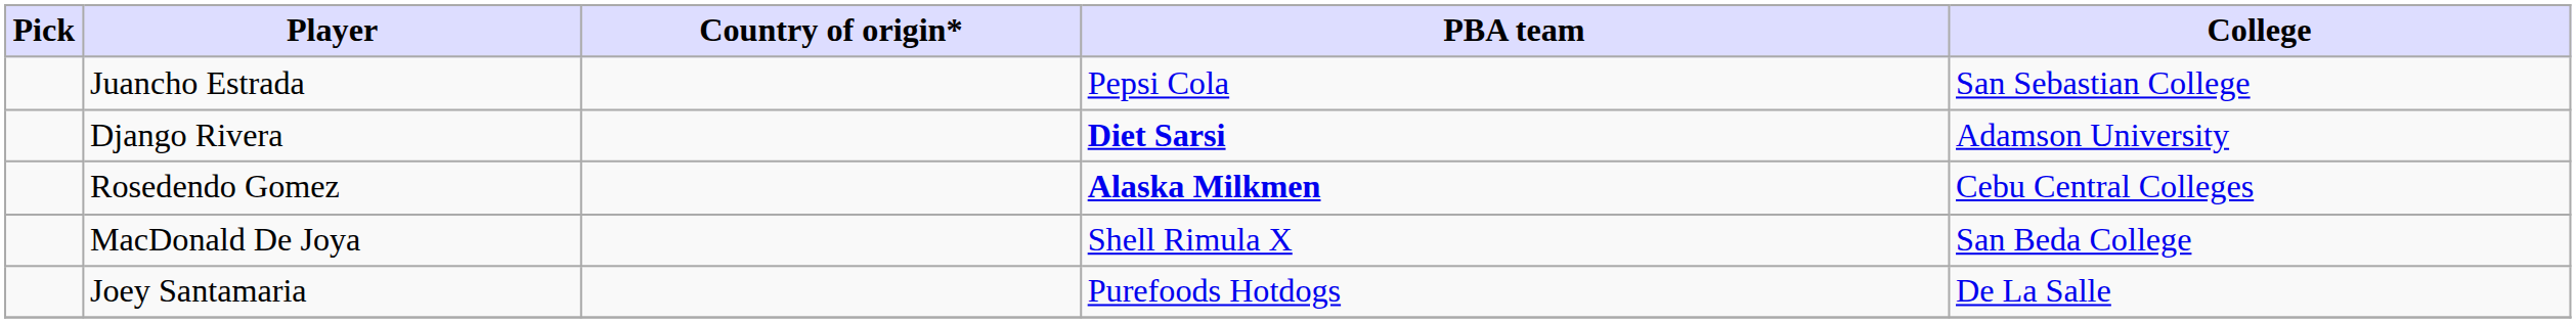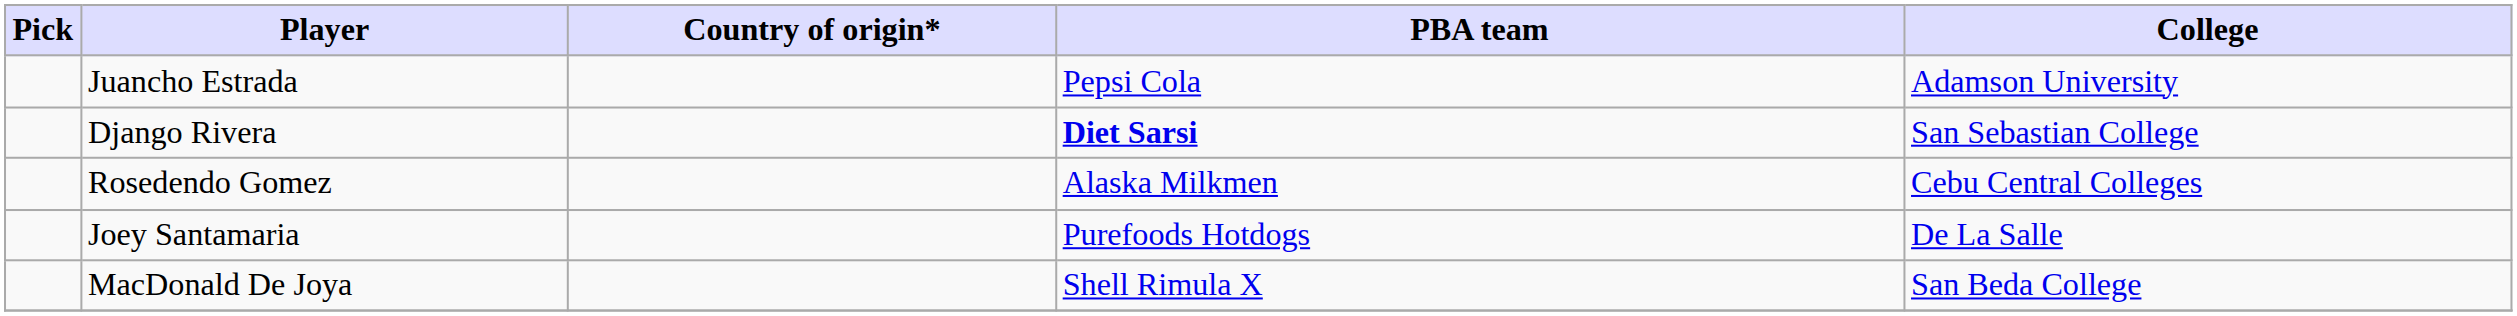 <table class="wikitable">
 <tr>
 <th style="background:#DDDDFF;">Pick</th>
 <th style="background:#DDDDFF;" width="20%">Player</th>
 <th style="background:#DDDDFF;" width="20%">Country of origin*</th>
 <th style="background:#DDDDFF;" width="35%">PBA team</th>
 <th style="background:#DDDDFF;" width="25%">College</th>
 </tr>
 <tr>
 <td align=center></td>
 <td>Juancho Estrada</td>
 <td></td>
 <td><a href='#'>Pepsi Cola</a></td>
-<td><a href='#'>San Sebastian College</a></td>
+<td><a href='#'>Adamson University</a></td>
 </tr>
 <tr>
 <td align=center></td>
 <td>Django Rivera</td>
 <td></td>
 <td><strong><a href='#'>Diet Sarsi</a></strong></td>
-<td><a href='#'>Adamson University</a></td>
+<td><a href='#'>San Sebastian College</a></td>
 </tr>
 <tr>
 <td align=center></td>
 <td>Rosedendo Gomez</td>
 <td></td>
-<td><strong><a href='#'>Alaska Milkmen</a></strong></td>
+<td><a href='#'>Alaska Milkmen</a></td>
 <td><a href='#'>Cebu Central Colleges</a></td>
+</tr>
+<tr>
+<td align=center></td>
+<td>Joey Santamaria</td>
+<td></td>
+<td><a href='#'>Purefoods Hotdogs</a></td>
+<td><a href='#'>De La Salle</a></td>
 </tr>
 <tr>
 <td align=center></td>
 <td>MacDonald De Joya</td>
 <td></td>
 <td><a href='#'>Shell Rimula X</a></td>
 <td><a href='#'>San Beda College</a></td>
 </tr>
 <tr>
-<td align=center></td>
-<td>Joey Santamaria</td>
-<td></td>
-<td><a href='#'>Purefoods Hotdogs</a></td>
-<td><a href='#'>De La Salle</a></td>
-</tr>
-<tr>
 </tr>
 </table>
